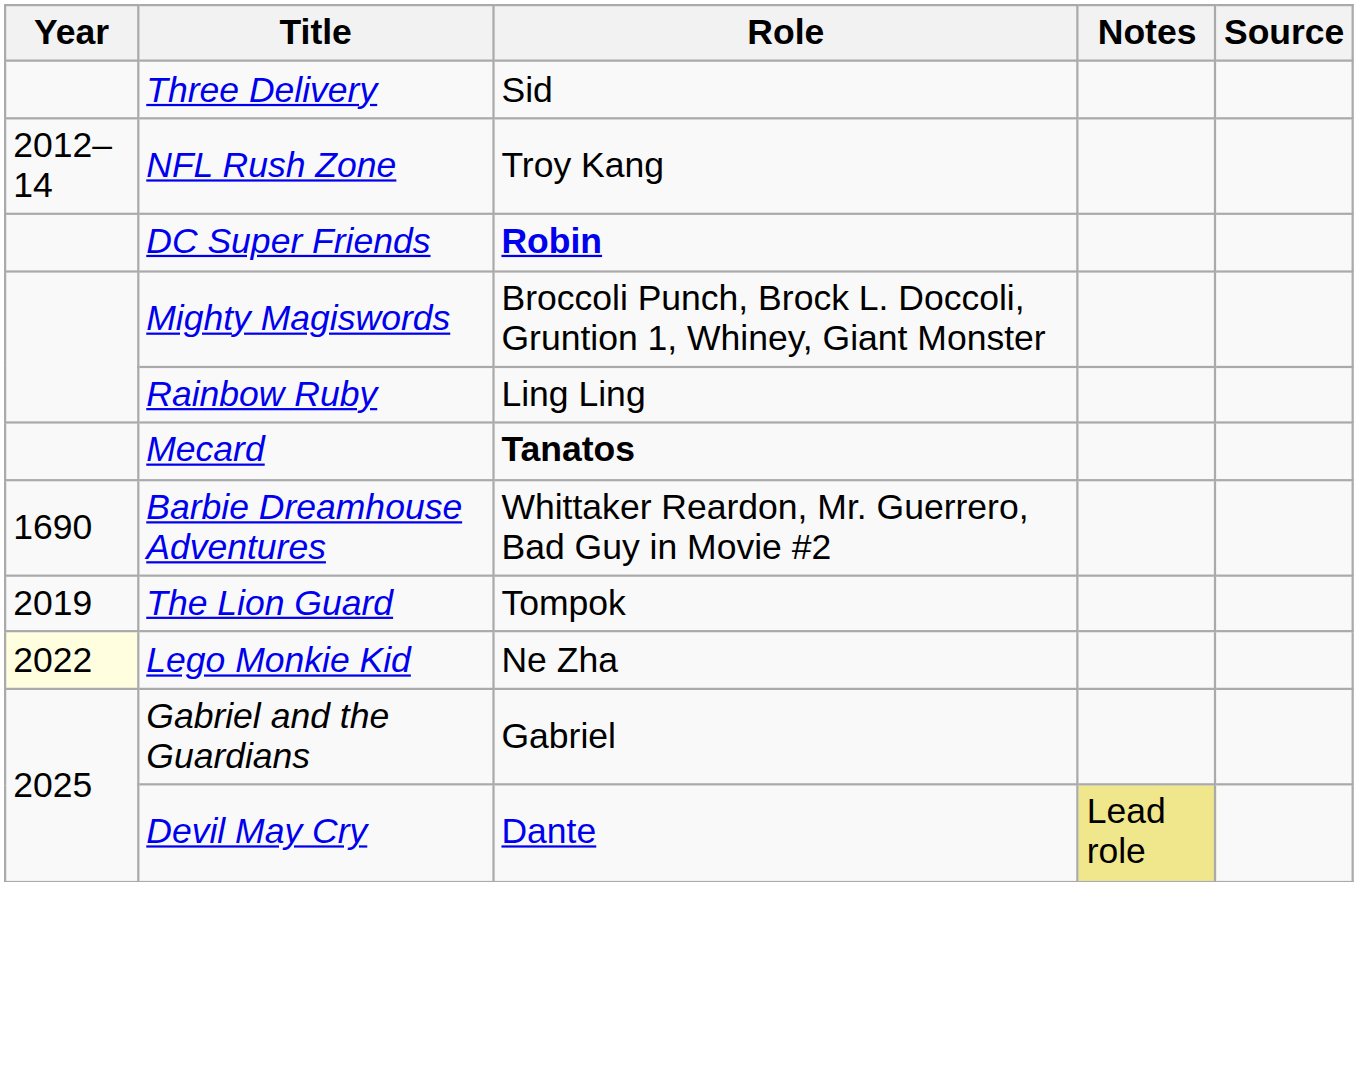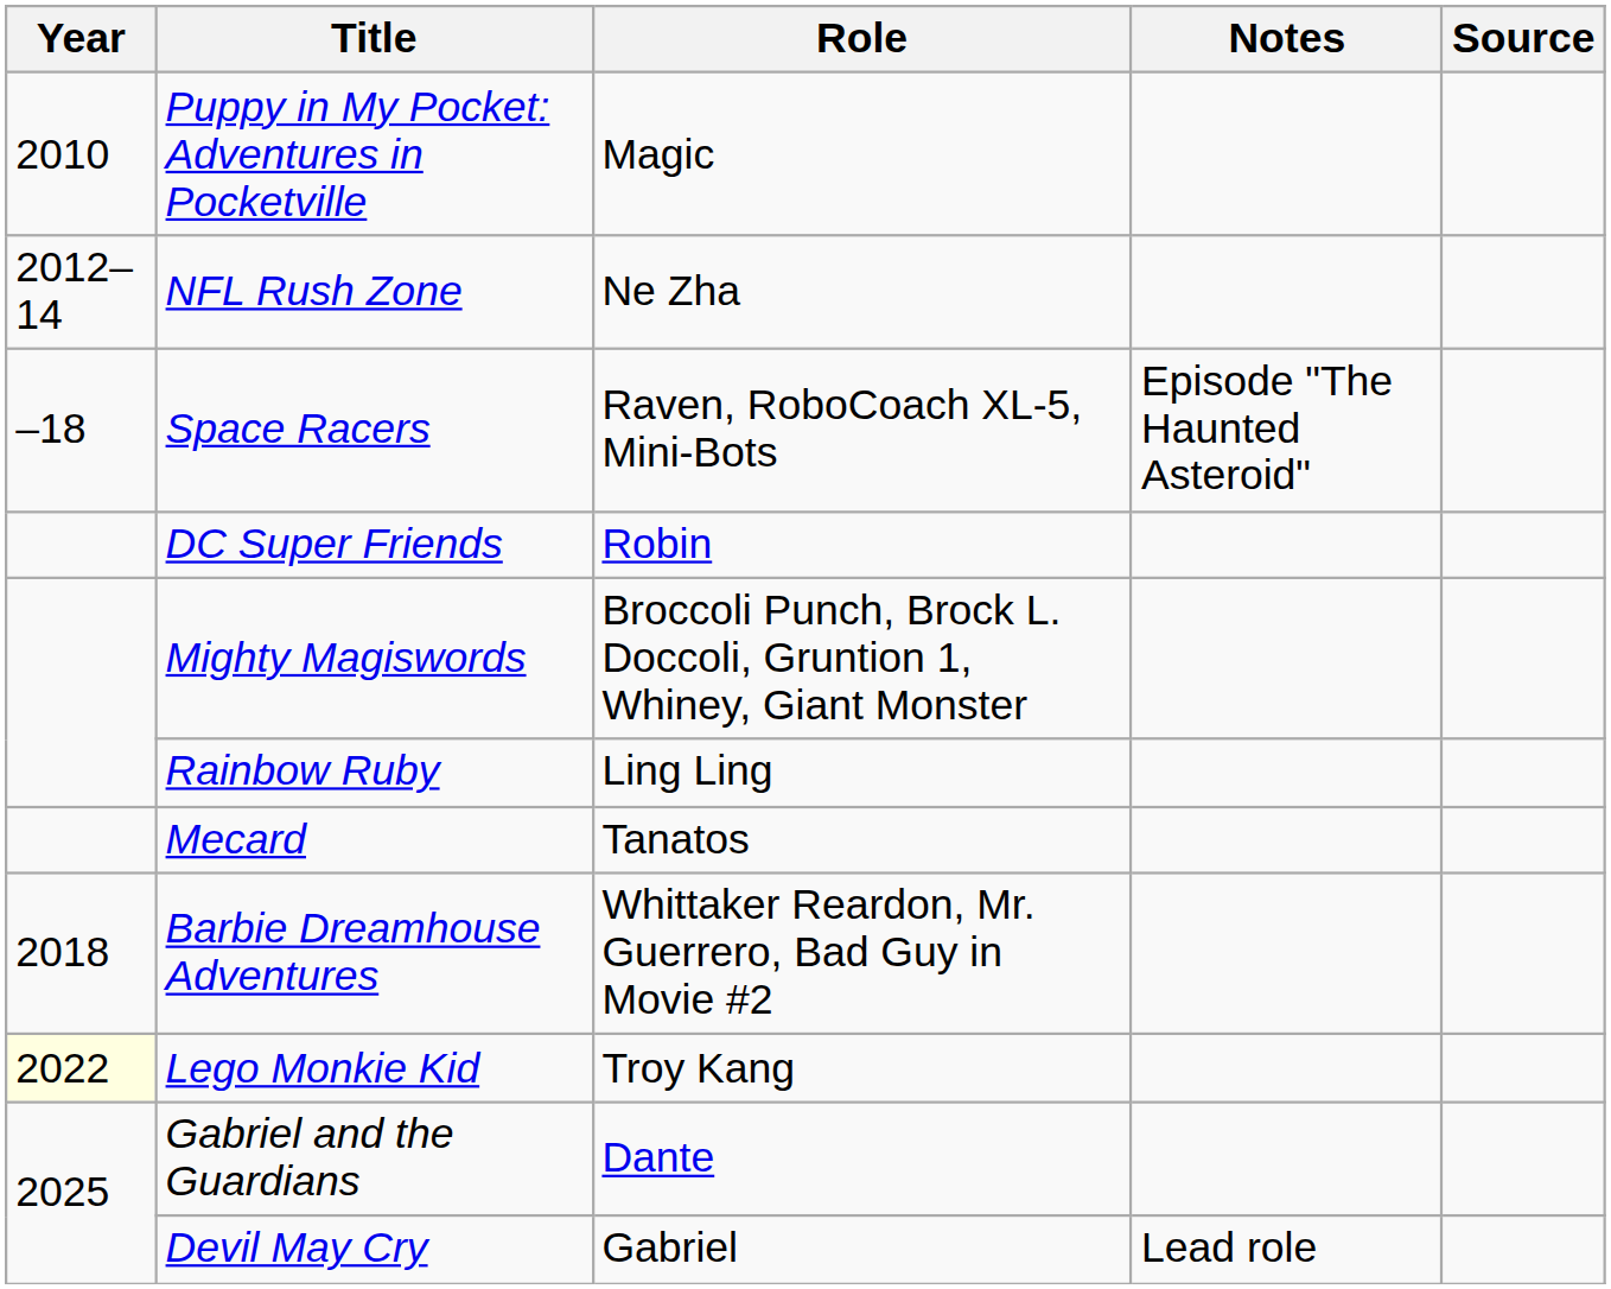 <table class="wikitable sortable mw-collapsible plainrowheaders">
 <tr>
 <th>Year</th>
 <th>Title</th>
 <th>Role</th>
 <th class="unsortable">Notes</th>
 <th class="unsortable">Source</th>
 </tr>
 <tr>
-<td></td>
-<td><em><a href='#'>Three Delivery</a></em></td>
-<td>Sid</td>
+<td>2010</td>
+<td><em><a href='#'>Puppy in My Pocket: Adventures in Pocketville</a></em></td>
+<td>Magic</td>
 <td></td>
 <td></td>
 </tr>
 <tr>
 <td>2012–14</td>
 <td><em><a href='#'>NFL Rush Zone</a></em></td>
-<td>Troy Kang</td>
+<td>Ne Zha</td>
 <td></td>
+<td></td>
+</tr>
+<tr>
+<td>–18</td>
+<td><em><a href='#'>Space Racers</a></em></td>
+<td>Raven, RoboCoach XL-5, Mini-Bots</td>
+<td>Episode "The Haunted Asteroid"</td>
 <td></td>
 </tr>
 <tr>
 <td></td>
 <td><em><a href='#'>DC Super Friends</a></em></td>
-<td><strong><a href='#'>Robin</a></strong></td>
+<td><a href='#'>Robin</a></td>
 <td></td>
 <td></td>
 </tr>
 <tr>
 <td rowspan="2"></td>
 <td><em><a href='#'>Mighty Magiswords</a></em></td>
 <td>Broccoli Punch, Brock L. Doccoli, Gruntion 1, Whiney, Giant Monster</td>
 <td></td>
 <td></td>
 </tr>
 <tr>
 <td><em><a href='#'>Rainbow Ruby</a></em></td>
 <td>Ling Ling</td>
 <td></td>
 <td></td>
 </tr>
 <tr>
 <td></td>
 <td><em><a href='#'>Mecard</a></em></td>
-<td><strong>Tanatos</strong></td>
+<td>Tanatos</td>
 <td></td>
 <td></td>
 </tr>
 <tr>
-<td>1690</td>
+<td>2018</td>
 <td><em><a href='#'>Barbie Dreamhouse Adventures</a></em></td>
 <td>Whittaker Reardon, Mr. Guerrero, Bad Guy in Movie #2</td>
 <td></td>
 <td></td>
 </tr>
 <tr>
-<td>2019</td>
-<td><em><a href='#'>The Lion Guard</a></em></td>
-<td>Tompok</td>
-<td></td>
-<td></td>
-</tr>
-<tr>
 <td style="background: lightyellow;">2022</td>
 <td><em><a href='#'>Lego Monkie Kid</a></em></td>
-<td>Ne Zha</td>
+<td>Troy Kang</td>
 <td></td>
 <td></td>
 </tr>
 <tr>
 <td rowspan="2">2025</td>
 <td><em>Gabriel and the Guardians</em></td>
-<td>Gabriel</td>
+<td><a href='#'>Dante</a></td>
 <td></td>
 <td></td>
 </tr>
 <tr>
 <td><em><a href='#'>Devil May Cry</a></em></td>
-<td><a href='#'>Dante</a></td>
-<td style="background: khaki;">Lead role</td>
+<td>Gabriel</td>
+<td>Lead role</td>
 <td></td>
 </tr>
 </table>
